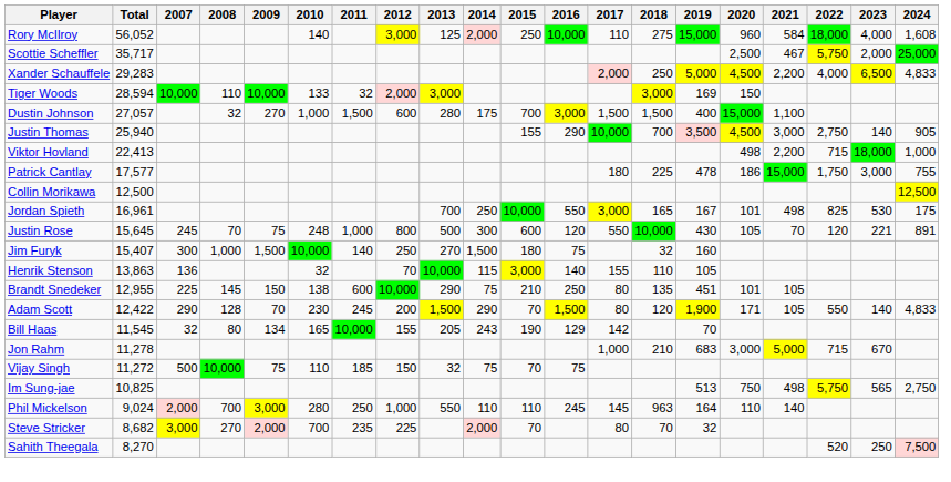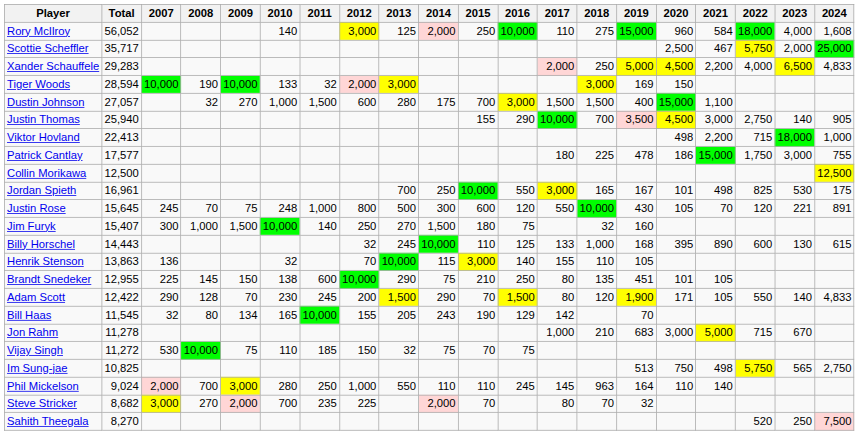 <table class="wikitable sortable" style="text-align:right;font-size:90%">
 <tr>
 <th>Player</th>
 <th>Total</th>
 <th>2007</th>
 <th>2008</th>
 <th>2009</th>
 <th>2010</th>
 <th>2011</th>
 <th>2012</th>
 <th>2013</th>
 <th>2014</th>
 <th>2015</th>
 <th>2016</th>
 <th>2017</th>
 <th>2018</th>
 <th>2019</th>
 <th>2020</th>
 <th>2021</th>
 <th>2022</th>
 <th>2023</th>
 <th>2024</th>
 </tr>
 <tr>
 <td align=left> <a href='#'>Rory McIlroy</a></td>
 <td>56,052</td>
 <td></td>
 <td></td>
 <td></td>
 <td>140</td>
 <td></td>
 <td style="background:yellow">3,000</td>
 <td>125</td>
 <td style="background:#ffd6d6">2,000</td>
 <td>250</td>
 <td style="background:lime">10,000</td>
 <td>110</td>
 <td>275</td>
 <td style="background:lime">15,000</td>
 <td>960</td>
 <td>584</td>
 <td style="background:lime">18,000</td>
 <td>4,000</td>
 <td>1,608</td>
 </tr>
 <tr>
 <td align=left> <a href='#'>Scottie Scheffler</a></td>
 <td>35,717</td>
 <td></td>
 <td></td>
 <td></td>
 <td></td>
 <td></td>
 <td></td>
 <td></td>
 <td></td>
 <td></td>
 <td></td>
 <td></td>
 <td></td>
 <td></td>
 <td>2,500</td>
 <td>467</td>
 <td style="background:yellow">5,750</td>
 <td>2,000</td>
 <td style="background:lime">25,000</td>
 </tr>
 <tr>
 <td align=left> <a href='#'>Xander Schauffele</a></td>
 <td>29,283</td>
 <td></td>
 <td></td>
 <td></td>
 <td></td>
 <td></td>
 <td></td>
 <td></td>
 <td></td>
 <td></td>
 <td></td>
 <td style="background:#ffd6d6">2,000</td>
 <td>250</td>
 <td style="background:yellow">5,000</td>
 <td style="background:yellow">4,500</td>
 <td>2,200</td>
 <td>4,000</td>
 <td style="background:yellow">6,500</td>
 <td>4,833</td>
 </tr>
 <tr>
 <td align=left> <a href='#'>Tiger Woods</a></td>
 <td>28,594</td>
 <td style="background:lime">10,000</td>
-<td>110</td>
+<td>190</td>
 <td style="background:lime">10,000</td>
 <td>133</td>
 <td>32</td>
 <td style="background:#ffd6d6">2,000</td>
 <td style="background:yellow">3,000</td>
 <td></td>
 <td></td>
 <td></td>
 <td></td>
 <td style="background:yellow">3,000</td>
 <td>169</td>
 <td>150</td>
 <td></td>
 <td></td>
 <td></td>
 <td></td>
 </tr>
 <tr>
 <td align=left> <a href='#'>Dustin Johnson</a></td>
 <td>27,057</td>
 <td></td>
 <td>32</td>
 <td>270</td>
 <td>1,000</td>
 <td>1,500</td>
 <td>600</td>
 <td>280</td>
 <td>175</td>
 <td>700</td>
 <td style=background:yellow>3,000</td>
 <td>1,500</td>
 <td>1,500</td>
 <td>400</td>
 <td style="background:lime">15,000</td>
 <td>1,100</td>
 <td></td>
 <td></td>
 <td></td>
 </tr>
 <tr>
 <td align=left> <a href='#'>Justin Thomas</a></td>
 <td>25,940</td>
 <td></td>
 <td></td>
 <td></td>
 <td></td>
 <td></td>
 <td></td>
 <td></td>
 <td></td>
 <td>155</td>
 <td>290</td>
 <td style="background:lime">10,000</td>
 <td>700</td>
 <td style="background:#ffd6d6">3,500</td>
 <td style="background:yellow">4,500</td>
 <td>3,000</td>
 <td>2,750</td>
 <td>140</td>
 <td>905</td>
 </tr>
 <tr>
 <td align=left> <a href='#'>Viktor Hovland</a></td>
 <td>22,413</td>
 <td></td>
 <td></td>
 <td></td>
 <td></td>
 <td></td>
 <td></td>
 <td></td>
 <td></td>
 <td></td>
 <td></td>
 <td></td>
 <td></td>
 <td></td>
 <td>498</td>
 <td>2,200</td>
 <td>715</td>
 <td style="background:lime">18,000</td>
 <td>1,000</td>
 </tr>
 <tr>
 <td align=left> <a href='#'>Patrick Cantlay</a></td>
 <td>17,577</td>
 <td></td>
 <td></td>
 <td></td>
 <td></td>
 <td></td>
 <td></td>
 <td></td>
 <td></td>
 <td></td>
 <td></td>
 <td>180</td>
 <td>225</td>
 <td>478</td>
 <td>186</td>
 <td style="background:lime">15,000</td>
 <td>1,750</td>
 <td>3,000</td>
 <td>755</td>
 </tr>
 <tr>
 <td align=left> <a href='#'>Collin Morikawa</a></td>
 <td>12,500</td>
 <td></td>
 <td></td>
 <td></td>
 <td></td>
 <td></td>
 <td></td>
 <td></td>
 <td></td>
 <td></td>
 <td></td>
 <td></td>
 <td></td>
 <td></td>
 <td></td>
 <td></td>
 <td></td>
 <td></td>
 <td style="background:yellow">12,500</td>
 </tr>
 <tr>
 <td align=left> <a href='#'>Jordan Spieth</a></td>
 <td>16,961</td>
 <td></td>
 <td></td>
 <td></td>
 <td></td>
 <td></td>
 <td></td>
 <td>700</td>
 <td>250</td>
 <td style="background:lime">10,000</td>
 <td>550</td>
 <td style="background:yellow">3,000</td>
 <td>165</td>
 <td>167</td>
 <td>101</td>
 <td>498</td>
 <td>825</td>
 <td>530</td>
 <td>175</td>
 </tr>
 <tr>
 <td align=left> <a href='#'>Justin Rose</a></td>
 <td>15,645</td>
 <td>245</td>
 <td>70</td>
 <td>75</td>
 <td>248</td>
 <td>1,000</td>
 <td>800</td>
 <td>500</td>
 <td>300</td>
 <td>600</td>
 <td>120</td>
 <td>550</td>
 <td style="background:lime">10,000</td>
 <td>430</td>
 <td>105</td>
 <td>70</td>
 <td>120</td>
 <td>221</td>
 <td>891</td>
 </tr>
 <tr>
 <td align=left> <a href='#'>Jim Furyk</a></td>
 <td>15,407</td>
 <td>300</td>
 <td>1,000</td>
 <td>1,500</td>
 <td style="background:lime">10,000</td>
 <td>140</td>
 <td>250</td>
 <td>270</td>
 <td>1,500</td>
 <td>180</td>
 <td>75</td>
 <td></td>
 <td>32</td>
 <td>160</td>
 <td></td>
 <td></td>
 <td></td>
 <td></td>
 </tr>
 <tr>
+<td align=left> <a href='#'>Billy Horschel</a></td>
+<td>14,443</td>
+<td></td>
+<td></td>
+<td></td>
+<td></td>
+<td></td>
+<td>32</td>
+<td>245</td>
+<td style="background:lime">10,000</td>
+<td>110</td>
+<td>125</td>
+<td>133</td>
+<td>1,000</td>
+<td>168</td>
+<td>395</td>
+<td>890</td>
+<td>600</td>
+<td>130</td>
+<td>615</td>
+</tr>
+<tr>
 <td align=left> <a href='#'>Henrik Stenson</a></td>
 <td>13,863</td>
 <td>136</td>
 <td></td>
 <td></td>
 <td>32</td>
 <td></td>
 <td>70</td>
 <td style="background:lime">10,000</td>
 <td>115</td>
 <td style="background:yellow">3,000</td>
 <td>140</td>
 <td>155</td>
 <td>110</td>
 <td>105</td>
 <td></td>
 <td></td>
 <td></td>
 <td></td>
 <td></td>
 </tr>
 <tr>
 <td align=left> <a href='#'>Brandt Snedeker</a></td>
 <td>12,955</td>
 <td>225</td>
 <td>145</td>
 <td>150</td>
 <td>138</td>
 <td>600</td>
 <td style="background:lime">10,000</td>
 <td>290</td>
 <td>75</td>
 <td>210</td>
 <td>250</td>
 <td>80</td>
 <td>135</td>
 <td>451</td>
 <td>101</td>
 <td>105</td>
 <td></td>
 <td></td>
 <td></td>
 </tr>
 <tr>
 <td align=left> <a href='#'>Adam Scott</a></td>
 <td>12,422</td>
 <td>290</td>
 <td>128</td>
 <td>70</td>
 <td>230</td>
 <td>245</td>
 <td>200</td>
 <td style="background:yellow">1,500</td>
 <td>290</td>
 <td>70</td>
 <td style="background:yellow">1,500</td>
 <td>80</td>
 <td>120</td>
 <td style="background:yellow">1,900</td>
 <td>171</td>
 <td>105</td>
 <td>550</td>
 <td>140</td>
 <td>4,833</td>
 </tr>
 <tr>
 <td align=left> <a href='#'>Bill Haas</a></td>
 <td>11,545</td>
 <td>32</td>
 <td>80</td>
 <td>134</td>
 <td>165</td>
 <td style="background:lime">10,000</td>
 <td>155</td>
 <td>205</td>
 <td>243</td>
 <td>190</td>
 <td>129</td>
 <td>142</td>
 <td></td>
 <td>70</td>
 <td></td>
 <td></td>
 <td></td>
 <td></td>
 <td></td>
 </tr>
 <tr>
 <td align=left> <a href='#'>Jon Rahm</a></td>
 <td>11,278</td>
 <td></td>
 <td></td>
 <td></td>
 <td></td>
 <td></td>
 <td></td>
 <td></td>
 <td></td>
 <td></td>
 <td></td>
 <td>1,000</td>
 <td>210</td>
 <td>683</td>
 <td>3,000</td>
 <td style="background:yellow">5,000</td>
 <td>715</td>
 <td>670</td>
 <td></td>
 </tr>
 <tr>
 <td align=left> <a href='#'>Vijay Singh</a></td>
 <td>11,272</td>
-<td>500</td>
+<td>530</td>
 <td style="background:lime">10,000</td>
 <td>75</td>
 <td>110</td>
 <td>185</td>
 <td>150</td>
 <td>32</td>
 <td>75</td>
 <td>70</td>
 <td>75</td>
 <td></td>
 <td></td>
 <td></td>
 <td></td>
 <td></td>
 <td></td>
 <td></td>
 <td></td>
 </tr>
 <tr>
 <td align=left> <a href='#'>Im Sung-jae</a></td>
 <td>10,825</td>
 <td></td>
 <td></td>
 <td></td>
 <td></td>
 <td></td>
 <td></td>
 <td></td>
 <td></td>
 <td></td>
 <td></td>
 <td></td>
 <td></td>
 <td>513</td>
 <td>750</td>
 <td>498</td>
 <td style="background:yellow">5,750</td>
 <td>565</td>
 <td>2,750</td>
 </tr>
 <tr>
 <td align=left> <a href='#'>Phil Mickelson</a></td>
 <td>9,024</td>
 <td style="background:#ffd6d6">2,000</td>
 <td>700</td>
 <td style="background:yellow">3,000</td>
 <td>280</td>
 <td>250</td>
 <td>1,000</td>
 <td>550</td>
 <td>110</td>
 <td>110</td>
 <td>245</td>
 <td>145</td>
 <td>963</td>
 <td>164</td>
 <td>110</td>
 <td>140</td>
 <td></td>
 <td></td>
 <td></td>
 </tr>
 <tr>
 <td align=left> <a href='#'>Steve Stricker</a></td>
 <td>8,682</td>
 <td style="background:yellow">3,000</td>
 <td>270</td>
 <td style="background:#ffd6d6">2,000</td>
 <td>700</td>
 <td>235</td>
 <td>225</td>
 <td></td>
 <td style="background:#ffd6d6">2,000</td>
 <td>70</td>
 <td></td>
 <td>80</td>
 <td>70</td>
 <td>32</td>
 <td></td>
 <td></td>
 <td></td>
 <td></td>
 <td></td>
 </tr>
 <tr>
 <td align=left> <a href='#'>Sahith Theegala</a></td>
 <td>8,270</td>
 <td></td>
 <td></td>
 <td></td>
 <td></td>
 <td></td>
 <td></td>
 <td></td>
 <td></td>
 <td></td>
 <td></td>
 <td></td>
 <td></td>
 <td></td>
 <td></td>
 <td></td>
 <td>520</td>
 <td>250</td>
 <td style="background:#ffd6d6">7,500</td>
 </tr>
 </table>
